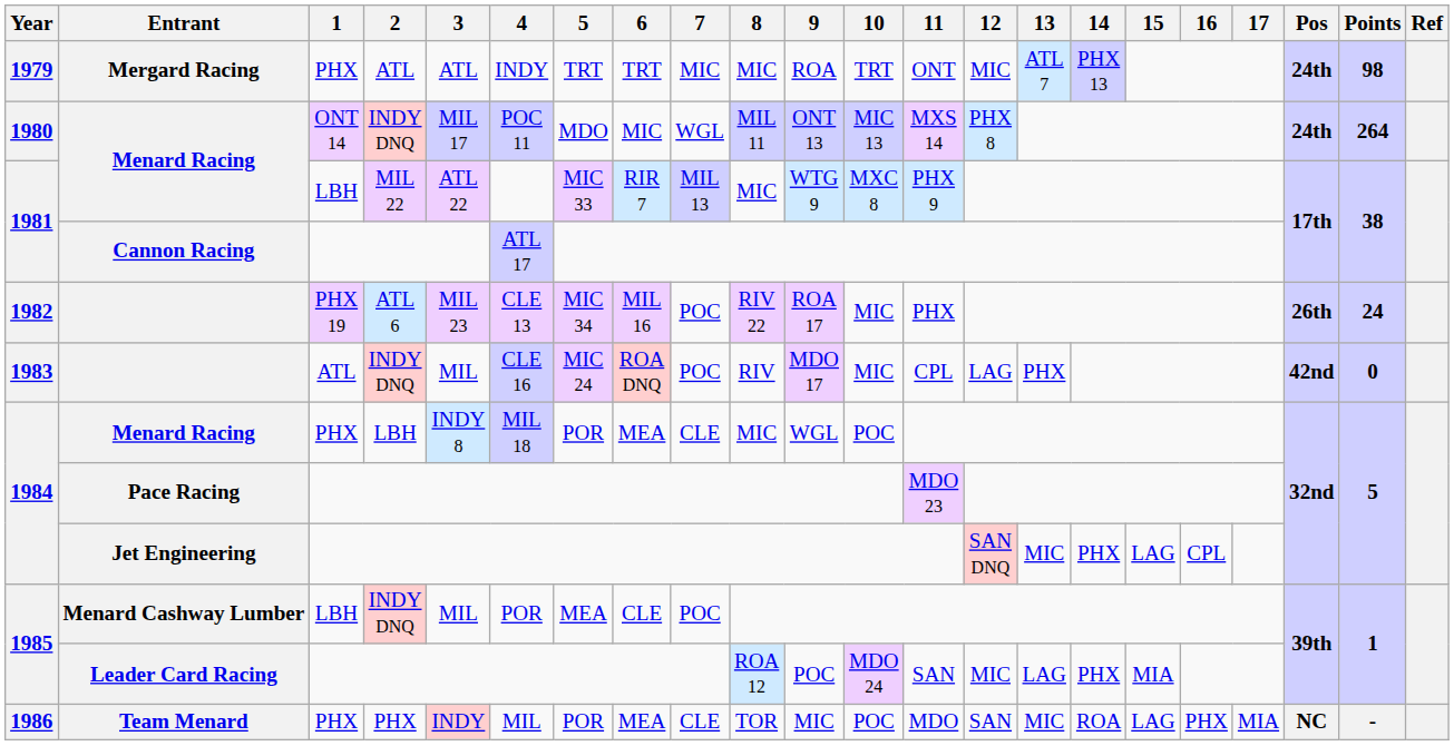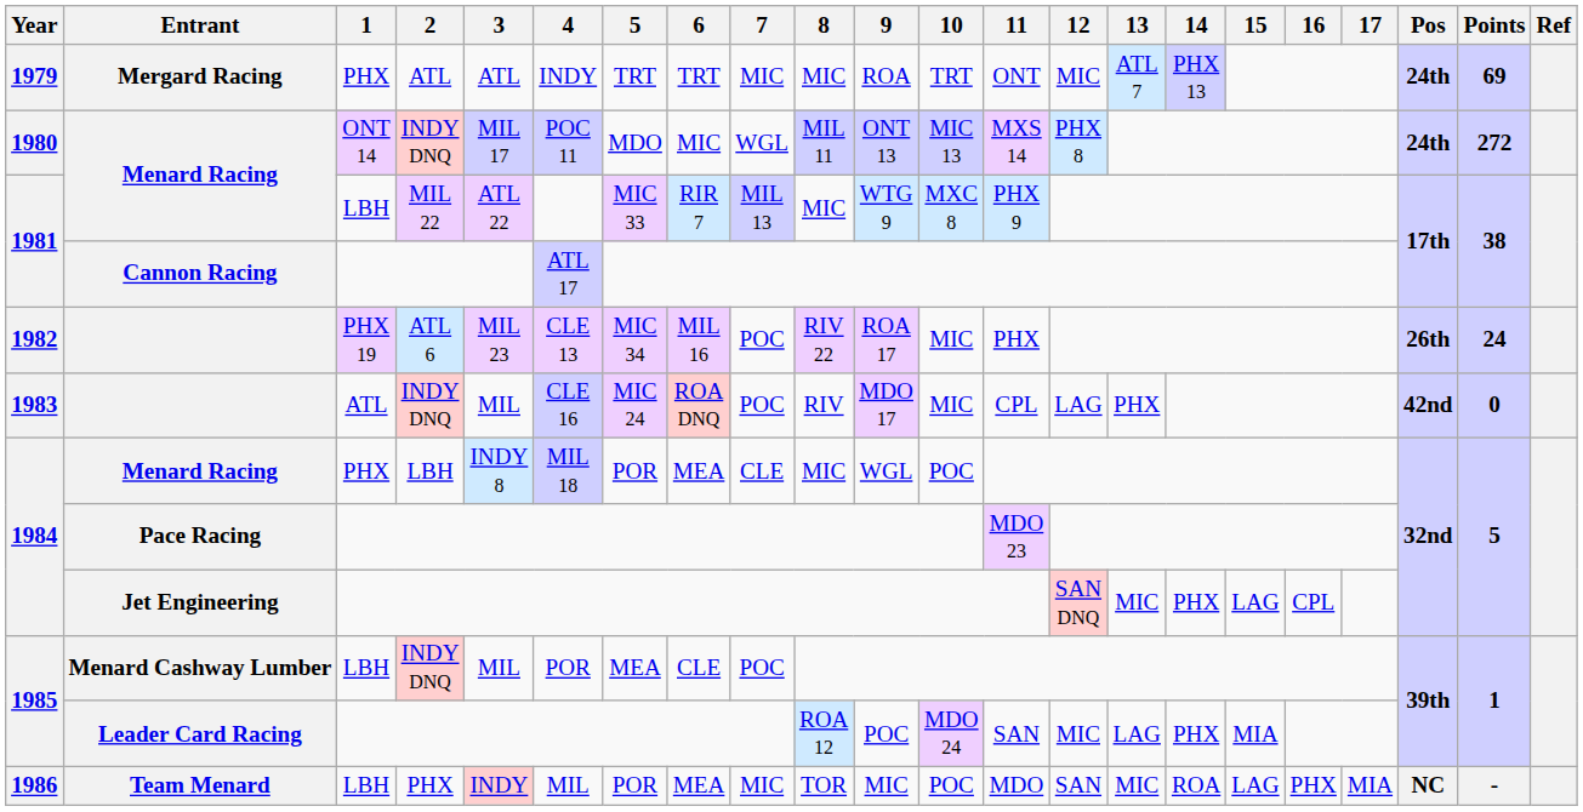 <table class="wikitable" style="text-align:center; font-size:90%">
 <tr>
 <th>Year</th>
 <th>Entrant</th>
 <th>1</th>
 <th>2</th>
 <th>3</th>
 <th>4</th>
 <th>5</th>
 <th>6</th>
 <th>7</th>
 <th>8</th>
 <th>9</th>
 <th>10</th>
 <th>11</th>
 <th>12</th>
 <th>13</th>
 <th>14</th>
 <th>15</th>
 <th>16</th>
 <th>17</th>
 <th>Pos</th>
 <th>Points</th>
 <th>Ref</th>
 </tr>
 <tr>
 <th><a href='#'>1979</a></th>
 <th>Mergard Racing</th>
 <td><a href='#'>PHX</a></td>
 <td><a href='#'>ATL</a></td>
 <td><a href='#'>ATL</a></td>
 <td><a href='#'>INDY</a></td>
 <td><a href='#'>TRT</a></td>
 <td><a href='#'>TRT</a></td>
 <td><a href='#'>MIC</a></td>
 <td><a href='#'>MIC</a></td>
 <td><a href='#'>ROA</a></td>
 <td><a href='#'>TRT</a></td>
 <td><a href='#'>ONT</a></td>
 <td><a href='#'>MIC</a></td>
 <td style="background:#CFEAFF;"><a href='#'>ATL</a><br><small>7</small></td>
 <td style="background:#CFCFFF;"><a href='#'>PHX</a><br><small>13</small></td>
 <td colspan=3></td>
 <th style="background:#CFCFFF;">24th</th>
-<th style="background:#CFCFFF;">98</th>
+<th style="background:#CFCFFF;">69</th>
 <th></th>
 </tr>
 <tr>
 <th><a href='#'>1980</a></th>
 <th rowspan=2><a href='#'>Menard Racing</a></th>
 <td style="background:#EFCFFF;"><a href='#'>ONT</a><br><small>14</small></td>
 <td style="background:#ffcfcf;"><a href='#'>INDY</a><br><small>DNQ</small></td>
 <td style="background:#cfcfff;"><a href='#'>MIL</a><br><small>17</small></td>
 <td style="background:#cfcfff;"><a href='#'>POC</a><br><small>11</small></td>
 <td><a href='#'>MDO</a></td>
 <td><a href='#'>MIC</a></td>
 <td><a href='#'>WGL</a></td>
 <td style="background:#cfcfff;"><a href='#'>MIL</a><br><small>11</small></td>
 <td style="background:#cfcfff;"><a href='#'>ONT</a><br><small>13</small></td>
 <td style="background:#cfcfff;"><a href='#'>MIC</a><br><small>13</small></td>
 <td style="background:#EFCFFF;"><a href='#'>MXS</a><br><small>14</small></td>
 <td style="background:#CFEAFF;"><a href='#'>PHX</a><br><small>8</small></td>
 <td colspan=5></td>
 <th style="background:#CFCFFF;">24th</th>
-<th style="background:#CFCFFF;">264</th>
+<th style="background:#CFCFFF;">272</th>
 <th></th>
 </tr>
 <tr>
 <th rowspan=2><a href='#'>1981</a></th>
 <td><a href='#'>LBH</a></td>
 <td style="background:#efcfff;"><a href='#'>MIL</a><br><small>22</small></td>
 <td style="background:#efcfff;"><a href='#'>ATL</a><br><small>22</small></td>
 <td></td>
 <td style="background:#efcfff;"><a href='#'>MIC</a><br><small>33</small></td>
 <td style="background:#CFEAFF;"><a href='#'>RIR</a><br><small>7</small></td>
 <td style="background:#CFCFFF;"><a href='#'>MIL</a><br><small>13</small></td>
 <td><a href='#'>MIC</a></td>
 <td style="background:#CFEAFF;"><a href='#'>WTG</a><br><small>9</small></td>
 <td style="background:#CFEAFF;"><a href='#'>MXC</a><br><small>8</small></td>
 <td style="background:#CFEAFF;"><a href='#'>PHX</a><br><small>9</small></td>
 <td colspan=6></td>
 <th rowspan=2 style="background:#CFCFFF;">17th</th>
 <th rowspan=2 style="background:#CFCFFF;">38</th>
 <th rowspan=2></th>
 </tr>
 <tr>
 <th><a href='#'>Cannon Racing</a></th>
 <td colspan=3></td>
 <td style="background:#cfcfff;"><a href='#'>ATL</a><br><small>17</small></td>
 <td colspan=13></td>
 </tr>
 <tr>
 <th><a href='#'>1982</a></th>
 <th></th>
 <td style="background:#EFCFFF;"><a href='#'>PHX</a><br><small>19</small></td>
 <td style="background:#CFEAFF;"><a href='#'>ATL</a><br><small>6</small></td>
 <td style="background:#EFCFFF;"><a href='#'>MIL</a><br><small>23</small></td>
 <td style="background:#EFCFFF;"><a href='#'>CLE</a><br><small>13</small></td>
 <td style="background:#EFCFFF;"><a href='#'>MIC</a><br><small>34</small></td>
 <td style="background:#EFCFFF;"><a href='#'>MIL</a><br><small>16</small></td>
 <td><a href='#'>POC</a></td>
 <td style="background:#EFCFFF;"><a href='#'>RIV</a><br><small>22</small></td>
 <td style="background:#EFCFFF;"><a href='#'>ROA</a><br><small>17</small></td>
 <td><a href='#'>MIC</a></td>
 <td><a href='#'>PHX</a></td>
 <td colspan=6></td>
 <th style="background:#CFCFFF;">26th</th>
 <th style="background:#CFCFFF;">24</th>
 <th></th>
 </tr>
 <tr>
 <th><a href='#'>1983</a></th>
 <th></th>
 <td><a href='#'>ATL</a></td>
 <td style="background:#FFCFCF;"><a href='#'>INDY</a><br><small>DNQ</small></td>
 <td><a href='#'>MIL</a></td>
 <td style="background:#CFCFFF;"><a href='#'>CLE</a><br><small>16</small></td>
 <td style="background:#EFCFFF;"><a href='#'>MIC</a><br><small>24</small></td>
 <td style="background:#FFCFCF;"><a href='#'>ROA</a><br><small>DNQ</small></td>
 <td><a href='#'>POC</a></td>
 <td><a href='#'>RIV</a></td>
 <td style="background:#EFCFFF;"><a href='#'>MDO</a><br><small>17</small></td>
 <td><a href='#'>MIC</a></td>
 <td><a href='#'>CPL</a></td>
 <td><a href='#'>LAG</a></td>
 <td><a href='#'>PHX</a></td>
 <td colspan=4></td>
 <th style="background:#CFCFFF;">42nd</th>
 <th style="background:#CFCFFF;">0</th>
 <th></th>
 </tr>
 <tr>
 <th rowspan=3><a href='#'>1984</a></th>
 <th><a href='#'>Menard Racing</a></th>
 <td><a href='#'>PHX</a></td>
 <td><a href='#'>LBH</a></td>
 <td style="background:#CFEAFF;"><a href='#'>INDY</a><br><small>8</small></td>
 <td style="background:#cfcfff;"><a href='#'>MIL</a><br><small>18</small></td>
 <td><a href='#'>POR</a></td>
 <td><a href='#'>MEA</a></td>
 <td><a href='#'>CLE</a></td>
 <td><a href='#'>MIC</a></td>
 <td><a href='#'>WGL</a></td>
 <td><a href='#'>POC</a></td>
 <td colspan=7></td>
 <th rowspan=3 style="background:#CFCFFF;">32nd</th>
 <th rowspan=3 style="background:#CFCFFF;">5</th>
 <th rowspan=3></th>
 </tr>
 <tr>
 <th>Pace Racing</th>
 <td colspan=10></td>
 <td style="background:#efcfff;"><a href='#'>MDO</a><br><small>23</small></td>
 <td colspan=6></td>
 </tr>
 <tr>
 <th>Jet Engineering</th>
 <td colspan=11></td>
 <td style="background:#ffcfcf;"><a href='#'>SAN</a><br><small>DNQ</small></td>
 <td><a href='#'>MIC</a></td>
 <td><a href='#'>PHX</a></td>
 <td><a href='#'>LAG</a></td>
 <td><a href='#'>CPL</a></td>
 <td></td>
 </tr>
 <tr>
 <th rowspan=2><a href='#'>1985</a></th>
 <th>Menard Cashway Lumber</th>
 <td><a href='#'>LBH</a></td>
 <td style="background:#ffcfcf;"><a href='#'>INDY</a><br><small>DNQ</small></td>
 <td><a href='#'>MIL</a></td>
 <td><a href='#'>POR</a></td>
 <td><a href='#'>MEA</a></td>
 <td><a href='#'>CLE</a></td>
 <td><a href='#'>POC</a></td>
 <td colspan=10></td>
 <th rowspan=2 style="background:#CFCFFF;">39th</th>
 <th rowspan=2 style="background:#CFCFFF;">1</th>
 <th rowspan=2></th>
 </tr>
 <tr>
 <th><a href='#'>Leader Card Racing</a></th>
 <td colspan=7></td>
 <td style="background:#CFEAFF;"><a href='#'>ROA</a><br><small>12</small></td>
 <td><a href='#'>POC</a></td>
 <td style="background:#efcfff;"><a href='#'>MDO</a><br><small>24</small></td>
 <td><a href='#'>SAN</a></td>
 <td><a href='#'>MIC</a></td>
 <td><a href='#'>LAG</a></td>
 <td><a href='#'>PHX</a></td>
 <td><a href='#'>MIA</a></td>
 <td colspan=2></td>
 </tr>
 <tr>
 <th><a href='#'>1986</a></th>
 <th><a href='#'>Team Menard</a></th>
-<td><a href='#'>PHX</a></td>
+<td><a href='#'>LBH</a></td>
 <td><a href='#'>PHX</a></td>
 <td style="background:#ffcfcf;"><a href='#'>INDY</a><br></td>
 <td><a href='#'>MIL</a></td>
 <td><a href='#'>POR</a></td>
 <td><a href='#'>MEA</a></td>
-<td><a href='#'>CLE</a></td>
+<td><a href='#'>MIC</a></td>
 <td><a href='#'>TOR</a></td>
 <td><a href='#'>MIC</a></td>
 <td><a href='#'>POC</a></td>
 <td><a href='#'>MDO</a></td>
 <td><a href='#'>SAN</a></td>
 <td><a href='#'>MIC</a></td>
 <td><a href='#'>ROA</a></td>
 <td><a href='#'>LAG</a></td>
 <td><a href='#'>PHX</a></td>
 <td><a href='#'>MIA</a></td>
 <th>NC</th>
 <th>-</th>
 <th></th>
 </tr>
 </table>
